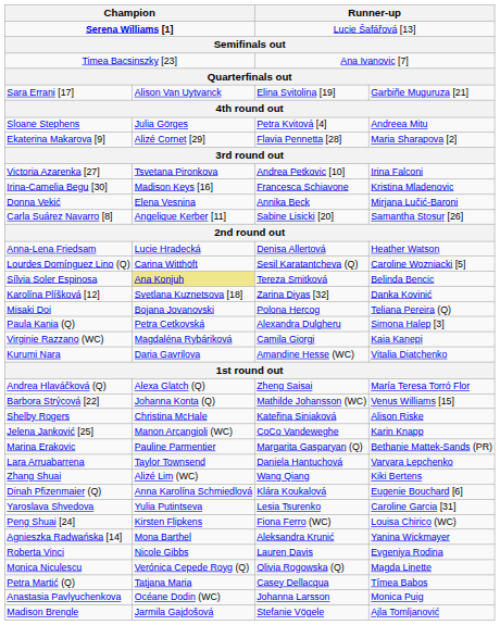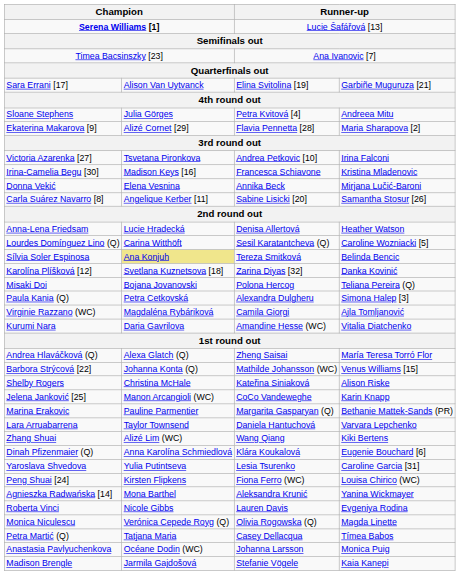 <table class="wikitable collapsible collapsed" style="font-size:90%">
 <tr style="font-size:110%">
 <th colspan="2"><strong>Champion</strong></th>
 <th colspan="2">Runner-up</th>
 </tr>
 <tr style="text-align:center;">
 <td colspan="2"><strong> <a href='#'>Serena Williams</a> [1]</strong></td>
 <td colspan="2"> <a href='#'>Lucie Šafářová</a> [13]</td>
 </tr>
 <tr style="font-size:110%">
 <th colspan="4">Semifinals out</th>
 </tr>
 <tr style="text-align:center;">
 <td colspan="2"> <a href='#'>Timea Bacsinszky</a> [23]</td>
 <td colspan="2"> <a href='#'>Ana Ivanovic</a> [7]</td>
 </tr>
 <tr style="font-size:110%">
 <th colspan="4">Quarterfinals out</th>
 </tr>
 <tr>
 <td> <a href='#'>Sara Errani</a> [17]</td>
 <td> <a href='#'>Alison Van Uytvanck</a></td>
 <td> <a href='#'>Elina Svitolina</a> [19]</td>
 <td> <a href='#'>Garbiñe Muguruza</a> [21]</td>
 </tr>
 <tr style="font-size:110%">
 <th colspan="4">4th round out</th>
 </tr>
 <tr>
 <td> <a href='#'>Sloane Stephens</a></td>
 <td> <a href='#'>Julia Görges</a></td>
 <td> <a href='#'>Petra Kvitová</a> [4]</td>
 <td> <a href='#'>Andreea Mitu</a></td>
 </tr>
 <tr>
 <td> <a href='#'>Ekaterina Makarova</a> [9]</td>
 <td> <a href='#'>Alizé Cornet</a> [29]</td>
 <td> <a href='#'>Flavia Pennetta</a> [28]</td>
 <td> <a href='#'>Maria Sharapova</a> [2]</td>
 </tr>
 <tr style="font-size:110%">
 <th colspan="4">3rd round out</th>
 </tr>
 <tr>
 <td> <a href='#'>Victoria Azarenka</a> [27]</td>
 <td> <a href='#'>Tsvetana Pironkova</a></td>
 <td> <a href='#'>Andrea Petkovic</a> [10]</td>
 <td> <a href='#'>Irina Falconi</a></td>
 </tr>
 <tr>
 <td> <a href='#'>Irina-Camelia Begu</a> [30]</td>
 <td> <a href='#'>Madison Keys</a> [16]</td>
 <td> <a href='#'>Francesca Schiavone</a></td>
 <td> <a href='#'>Kristina Mladenovic</a></td>
 </tr>
 <tr>
 <td> <a href='#'>Donna Vekić</a></td>
 <td> <a href='#'>Elena Vesnina</a></td>
 <td> <a href='#'>Annika Beck</a></td>
 <td> <a href='#'>Mirjana Lučić-Baroni</a></td>
 </tr>
 <tr>
 <td> <a href='#'>Carla Suárez Navarro</a> [8]</td>
 <td> <a href='#'>Angelique Kerber</a> [11]</td>
 <td> <a href='#'>Sabine Lisicki</a> [20]</td>
 <td> <a href='#'>Samantha Stosur</a> [26]</td>
 </tr>
 <tr style="font-size:110%">
 <th colspan="4">2nd round out</th>
 </tr>
 <tr>
 <td> <a href='#'>Anna-Lena Friedsam</a></td>
 <td> <a href='#'>Lucie Hradecká</a></td>
 <td> <a href='#'>Denisa Allertová</a></td>
 <td> <a href='#'>Heather Watson</a></td>
 </tr>
 <tr>
 <td> <a href='#'>Lourdes Domínguez Lino</a> (Q)</td>
 <td> <a href='#'>Carina Witthöft</a></td>
 <td> <a href='#'>Sesil Karatantcheva</a> (Q)</td>
 <td> <a href='#'>Caroline Wozniacki</a> [5]</td>
 </tr>
 <tr>
 <td> <a href='#'>Sílvia Soler Espinosa</a></td>
 <td style="background: khaki;"> <a href='#'>Ana Konjuh</a></td>
 <td> <a href='#'>Tereza Smitková</a></td>
 <td> <a href='#'>Belinda Bencic</a></td>
 </tr>
 <tr>
 <td> <a href='#'>Karolína Plíšková</a> [12]</td>
 <td> <a href='#'>Svetlana Kuznetsova</a> [18]</td>
 <td> <a href='#'>Zarina Diyas</a> [32]</td>
 <td> <a href='#'>Danka Kovinić</a></td>
 </tr>
 <tr>
 <td> <a href='#'>Misaki Doi</a></td>
 <td> <a href='#'>Bojana Jovanovski</a></td>
 <td> <a href='#'>Polona Hercog</a></td>
 <td> <a href='#'>Teliana Pereira</a> (Q)</td>
 </tr>
 <tr>
 <td> <a href='#'>Paula Kania</a> (Q)</td>
 <td> <a href='#'>Petra Cetkovská</a></td>
 <td> <a href='#'>Alexandra Dulgheru</a></td>
 <td> <a href='#'>Simona Halep</a> [3]</td>
 </tr>
 <tr>
 <td> <a href='#'>Virginie Razzano</a> (WC)</td>
 <td> <a href='#'>Magdaléna Rybáriková</a></td>
 <td> <a href='#'>Camila Giorgi</a></td>
-<td> <a href='#'>Kaia Kanepi</a></td>
+<td> <a href='#'>Ajla Tomljanović</a></td>
 </tr>
 <tr>
 <td> <a href='#'>Kurumi Nara</a></td>
 <td> <a href='#'>Daria Gavrilova</a></td>
 <td> <a href='#'>Amandine Hesse</a> (WC)</td>
 <td> <a href='#'>Vitalia Diatchenko</a></td>
 </tr>
 <tr style="font-size:110%">
 <th colspan="4">1st round out</th>
 </tr>
 <tr>
 <td> <a href='#'>Andrea Hlaváčková</a> (Q)</td>
 <td> <a href='#'>Alexa Glatch</a> (Q)</td>
 <td> <a href='#'>Zheng Saisai</a></td>
 <td> <a href='#'>María Teresa Torró Flor</a></td>
 </tr>
 <tr>
 <td> <a href='#'>Barbora Strýcová</a> [22]</td>
 <td> <a href='#'>Johanna Konta</a> (Q)</td>
 <td> <a href='#'>Mathilde Johansson</a> (WC)</td>
 <td> <a href='#'>Venus Williams</a> [15]</td>
 </tr>
 <tr>
 <td> <a href='#'>Shelby Rogers</a></td>
 <td> <a href='#'>Christina McHale</a></td>
 <td> <a href='#'>Kateřina Siniaková</a></td>
 <td> <a href='#'>Alison Riske</a></td>
 </tr>
 <tr>
 <td> <a href='#'>Jelena Janković</a> [25]</td>
 <td> <a href='#'>Manon Arcangioli</a> (WC)</td>
 <td> <a href='#'>CoCo Vandeweghe</a></td>
 <td> <a href='#'>Karin Knapp</a></td>
 </tr>
 <tr>
 <td> <a href='#'>Marina Erakovic</a></td>
 <td> <a href='#'>Pauline Parmentier</a></td>
 <td> <a href='#'>Margarita Gasparyan</a> (Q)</td>
 <td> <a href='#'>Bethanie Mattek-Sands</a> (PR)</td>
 </tr>
 <tr>
 <td> <a href='#'>Lara Arruabarrena</a></td>
 <td> <a href='#'>Taylor Townsend</a></td>
 <td> <a href='#'>Daniela Hantuchová</a></td>
 <td> <a href='#'>Varvara Lepchenko</a></td>
 </tr>
 <tr>
 <td> <a href='#'>Zhang Shuai</a></td>
 <td> <a href='#'>Alizé Lim</a> (WC)</td>
 <td> <a href='#'>Wang Qiang</a></td>
 <td> <a href='#'>Kiki Bertens</a></td>
 </tr>
 <tr>
 <td> <a href='#'>Dinah Pfizenmaier</a> (Q)</td>
 <td> <a href='#'>Anna Karolína Schmiedlová</a></td>
 <td> <a href='#'>Klára Koukalová</a></td>
 <td> <a href='#'>Eugenie Bouchard</a> [6]</td>
 </tr>
 <tr>
 <td> <a href='#'>Yaroslava Shvedova</a></td>
 <td> <a href='#'>Yulia Putintseva</a></td>
 <td> <a href='#'>Lesia Tsurenko</a></td>
 <td> <a href='#'>Caroline Garcia</a> [31]</td>
 </tr>
 <tr>
 <td> <a href='#'>Peng Shuai</a> [24]</td>
 <td> <a href='#'>Kirsten Flipkens</a></td>
 <td> <a href='#'>Fiona Ferro</a> (WC)</td>
 <td> <a href='#'>Louisa Chirico</a> (WC)</td>
 </tr>
 <tr>
 <td> <a href='#'>Agnieszka Radwańska</a> [14]</td>
 <td> <a href='#'>Mona Barthel</a></td>
 <td> <a href='#'>Aleksandra Krunić</a></td>
 <td> <a href='#'>Yanina Wickmayer</a></td>
 </tr>
 <tr>
 <td> <a href='#'>Roberta Vinci</a></td>
 <td> <a href='#'>Nicole Gibbs</a></td>
 <td> <a href='#'>Lauren Davis</a></td>
 <td> <a href='#'>Evgeniya Rodina</a></td>
 </tr>
 <tr>
 <td> <a href='#'>Monica Niculescu</a></td>
 <td> <a href='#'>Verónica Cepede Royg</a> (Q)</td>
 <td> <a href='#'>Olivia Rogowska</a> (Q)</td>
 <td> <a href='#'>Magda Linette</a></td>
 </tr>
 <tr>
 <td> <a href='#'>Petra Martić</a> (Q)</td>
 <td> <a href='#'>Tatjana Maria</a></td>
 <td> <a href='#'>Casey Dellacqua</a></td>
 <td> <a href='#'>Tímea Babos</a></td>
 </tr>
 <tr>
 <td> <a href='#'>Anastasia Pavlyuchenkova</a></td>
 <td> <a href='#'>Océane Dodin</a> (WC)</td>
 <td> <a href='#'>Johanna Larsson</a></td>
 <td> <a href='#'>Monica Puig</a></td>
 </tr>
 <tr>
 <td> <a href='#'>Madison Brengle</a></td>
 <td> <a href='#'>Jarmila Gajdošová</a></td>
 <td> <a href='#'>Stefanie Vögele</a></td>
-<td> <a href='#'>Ajla Tomljanović</a></td>
+<td> <a href='#'>Kaia Kanepi</a></td>
 </tr>
 </table>
